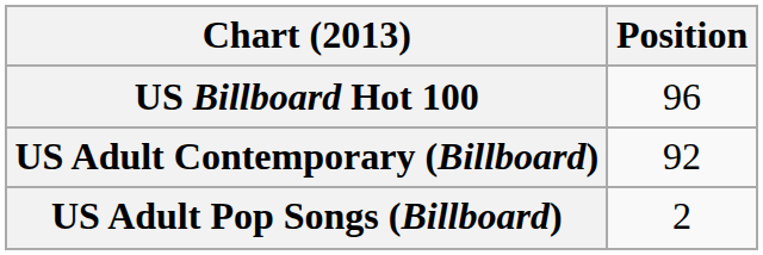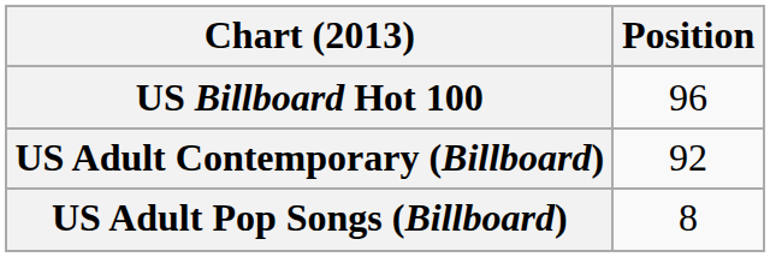 <table class="wikitable sortable plainrowheaders" style="text-align:center;">
 <tr>
 <th scope="col">Chart (2013)</th>
 <th scope="col">Position</th>
 </tr>
 <tr>
 <th scope="row">US <em>Billboard</em> Hot 100</th>
 <td>96</td>
 </tr>
 <tr>
 <th scope="row">US Adult Contemporary (<em>Billboard</em>)</th>
 <td>92</td>
 </tr>
 <tr>
 <th scope="row">US Adult Pop Songs (<em>Billboard</em>)</th>
-<td>2</td>
+<td>8</td>
 </tr>
 </table>
